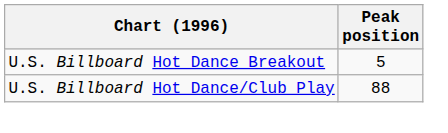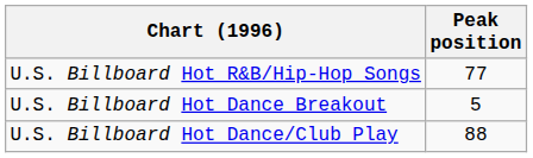 <table class="wikitable sortable">
 <tr>
 <th>Chart (1996)</th>
 <th>Peak<br>position</th>
+</tr>
+<tr>
+<td>U.S. <em>Billboard</em> <a href='#'>Hot R&B/Hip-Hop Songs</a></td>
+<td align="center">77</td>
 </tr>
 <tr>
 <td>U.S. <em>Billboard</em> <a href='#'>Hot Dance Breakout</a></td>
 <td align="center">5</td>
 </tr>
 <tr>
 <td>U.S. <em>Billboard</em> <a href='#'>Hot Dance/Club Play</a></td>
 <td align="center">88</td>
 </tr>
 </table>
